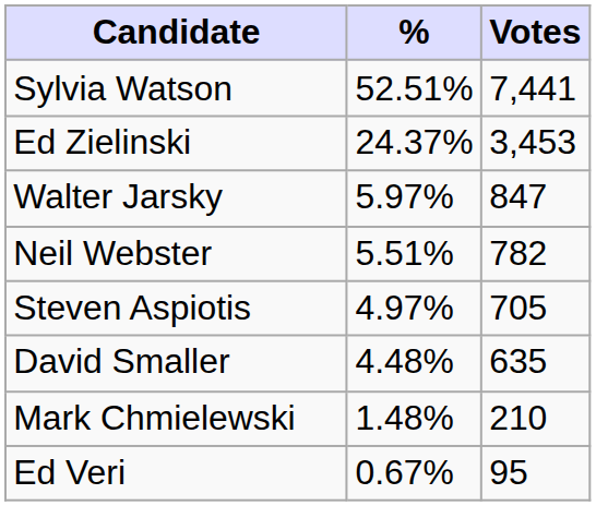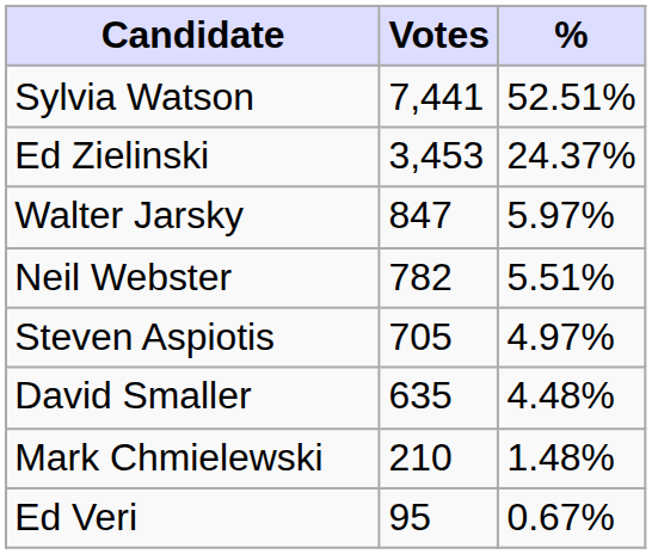 <table class="wikitable">
 <tr>
 <th style="background:#ddf; width:150px;">Candidate</th>
+<th style="background:#ddf;">Votes</th>
 <th style="background:#ddf;">%</th>
-<th style="background:#ddf;">Votes</th>
 </tr>
 <tr>
 <td>Sylvia Watson</td>
+<td>7,441</td>
 <td>52.51%</td>
-<td>7,441</td>
 </tr>
 <tr>
 <td>Ed Zielinski</td>
+<td>3,453</td>
 <td>24.37%</td>
-<td>3,453</td>
 </tr>
 <tr>
 <td>Walter Jarsky</td>
+<td>847</td>
 <td>5.97%</td>
-<td>847</td>
 </tr>
 <tr>
 <td>Neil Webster</td>
+<td>782</td>
 <td>5.51%</td>
-<td>782</td>
 </tr>
 <tr>
 <td>Steven Aspiotis</td>
+<td>705</td>
 <td>4.97%</td>
-<td>705</td>
 </tr>
 <tr>
 <td>David Smaller</td>
+<td>635</td>
 <td>4.48%</td>
-<td>635</td>
 </tr>
 <tr>
 <td>Mark Chmielewski</td>
+<td>210</td>
 <td>1.48%</td>
-<td>210</td>
 </tr>
 <tr>
 <td>Ed Veri</td>
+<td>95</td>
 <td>0.67%</td>
-<td>95</td>
 </tr>
 </table>
